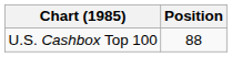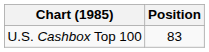 <table class="wikitable sortable">
 <tr>
 <th>Chart (1985)</th>
 <th>Position</th>
 </tr>
 <tr>
 <td>U.S. <em>Cashbox</em> Top 100</td>
-<td align="center">88</td>
+<td align="center">83</td>
 </tr>
 </table>
